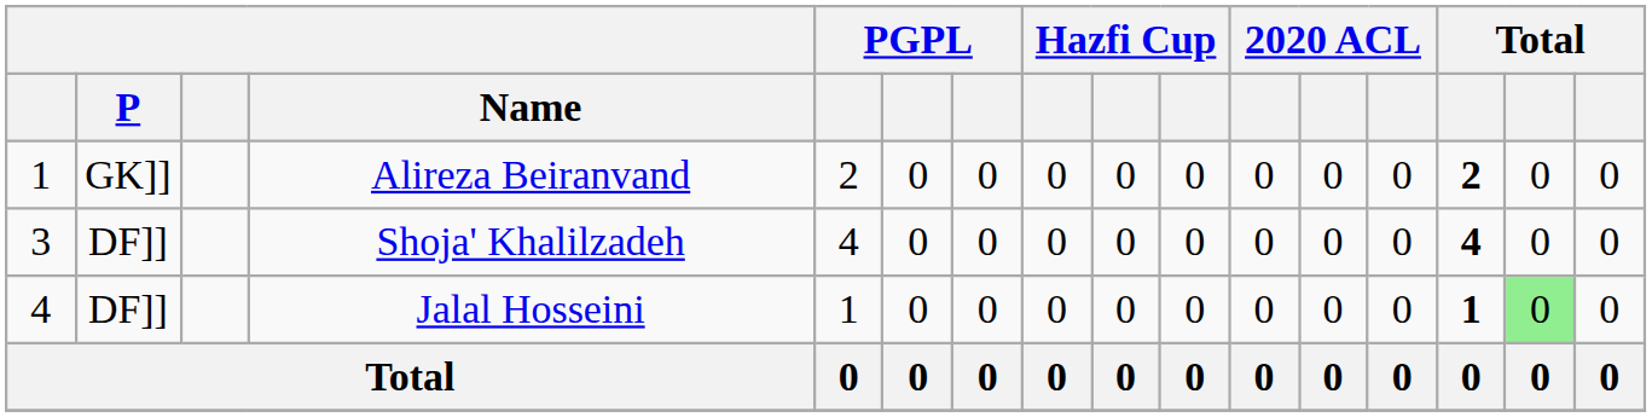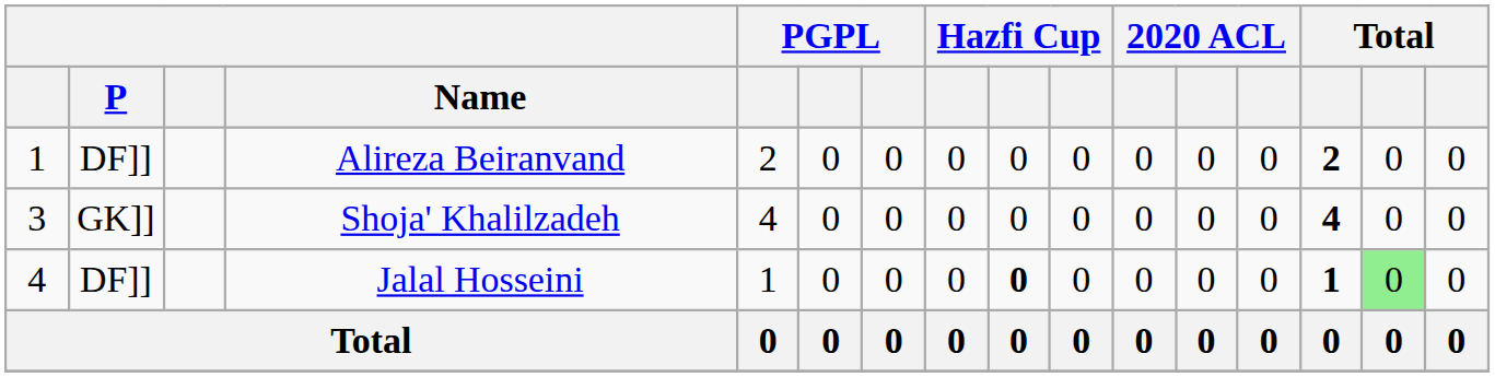 <table class="wikitable sortable" style="text-align:center; font-size:95%;">
 <tr>
 <th colspan="4"></th>
 <th colspan="3"><a href='#'>PGPL</a></th>
 <th colspan="3"><a href='#'>Hazfi Cup</a></th>
 <th colspan="3"><a href='#'>2020 ACL</a></th>
 <th colspan="3">Total</th>
 </tr>
 <tr>
 <th width=20></th>
 <th width=20><a href='#'>P</a></th>
 <th width=20></th>
 <th width=220>Name</th>
 <th width=20></th>
 <th width=20></th>
 <th width=20></th>
 <th width=20></th>
 <th width=20></th>
 <th width=20></th>
 <th width=20></th>
 <th width=20></th>
 <th width=20></th>
 <th width=20></th>
 <th width=20></th>
 <th width=20></th>
 </tr>
 <tr>
 <td>1</td>
-<td [[>GK]]</td>
+<td [[>DF]]</td>
 <td></td>
 <td><a href='#'>Alireza Beiranvand</a></td>
 <td>2</td>
 <td>0</td>
 <td>0</td>
 <td>0</td>
 <td>0</td>
 <td>0</td>
 <td>0</td>
 <td>0</td>
 <td>0</td>
 <td><strong>2</strong></td>
 <td>0</td>
 <td>0</td>
 </tr>
 <tr>
 <td>3</td>
-<td [[>DF]]</td>
+<td [[>GK]]</td>
 <td></td>
 <td><a href='#'>Shoja' Khalilzadeh</a></td>
 <td>4</td>
 <td>0</td>
 <td>0</td>
 <td>0</td>
 <td>0</td>
 <td>0</td>
 <td>0</td>
 <td>0</td>
 <td>0</td>
 <td><strong>4</strong></td>
 <td>0</td>
 <td>0</td>
 </tr>
 <tr>
 <td>4</td>
 <td [[>DF]]</td>
 <td></td>
 <td><a href='#'>Jalal Hosseini</a></td>
 <td>1</td>
 <td>0</td>
 <td>0</td>
 <td>0</td>
-<td>0</td>
+<td><strong>0</strong></td>
 <td>0</td>
 <td>0</td>
 <td>0</td>
 <td>0</td>
 <td><strong>1</strong></td>
 <td style="background: lightgreen;">0</td>
 <td>0</td>
 </tr>
 <tr>
 <th colspan="4">Total</th>
 <th>0</th>
 <th>0</th>
 <th>0</th>
 <th>0</th>
 <th>0</th>
 <th>0</th>
 <th>0</th>
 <th>0</th>
 <th>0</th>
 <th>0</th>
 <th>0</th>
 <th>0</th>
 </tr>
 <tr align=left style="background:#DCDCDC">
 </tr>
 </table>
